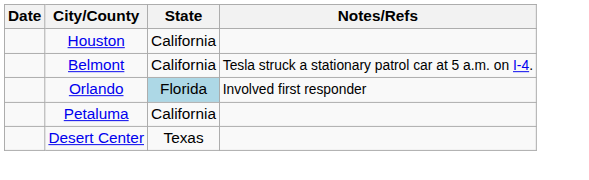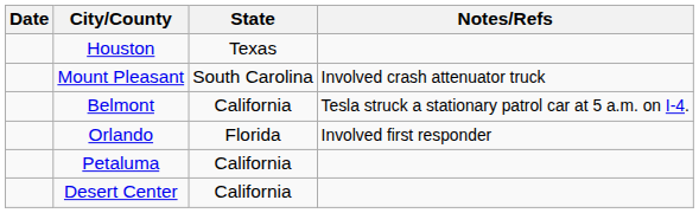 <table class="wikitable sortable" style="font-size:100%;text-align:center;">
 <tr>
 <th>Date</th>
 <th>City/County</th>
 <th>State</th>
 <th class="unsortable">Notes/Refs</th>
 </tr>
 <tr>
 <td></td>
 <td><a href='#'>Houston</a></td>
-<td>California</td>
+<td>Texas</td>
 <td style="font-size:90%;text-align:left;"></td>
+</tr>
+<tr>
+<td></td>
+<td><a href='#'>Mount Pleasant</a></td>
+<td>South Carolina</td>
+<td style="font-size:90%;text-align:left;">Involved crash attenuator truck</td>
 </tr>
 <tr>
 <td></td>
 <td><a href='#'>Belmont</a></td>
 <td>California</td>
 <td style="font-size:90%;text-align:left;">Tesla struck a stationary patrol car at 5 a.m. on <a href='#'>I-4</a>.</td>
 </tr>
 <tr>
 <td></td>
 <td><a href='#'>Orlando</a></td>
-<td style="background: lightblue;">Florida</td>
+<td>Florida</td>
 <td style="font-size:90%;text-align:left;">Involved first responder</td>
 </tr>
 <tr>
 <td></td>
 <td><a href='#'>Petaluma</a></td>
 <td>California</td>
 <td style="font-size:90%;text-align:left;"></td>
 </tr>
 <tr>
 <td></td>
 <td><a href='#'>Desert Center</a></td>
-<td>Texas</td>
+<td>California</td>
 <td style="font-size:90%;text-align:left;"></td>
 </tr>
 </table>
